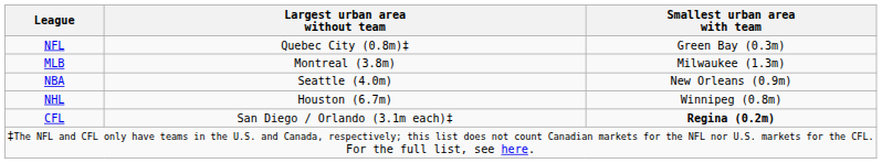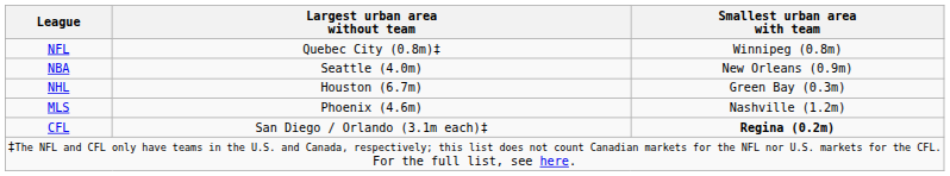 <table class="wikitable" style="margin-left:1em; float:right; text-align:center;">
 <tr>
 <th>League</th>
 <th>Largest urban area<br> without team</th>
 <th>Smallest urban area<br> with team</th>
 </tr>
 <tr>
 <td><a href='#'>NFL</a></td>
 <td>Quebec City (0.8m)‡</td>
-<td>Green Bay (0.3m)</td>
-</tr>
-<tr>
-<td><a href='#'>MLB</a></td>
-<td>Montreal (3.8m)</td>
-<td>Milwaukee (1.3m)</td>
+<td>Winnipeg (0.8m)</td>
 </tr>
 <tr>
 <td><a href='#'>NBA</a></td>
 <td>Seattle (4.0m)</td>
 <td>New Orleans (0.9m)</td>
 </tr>
 <tr>
 <td><a href='#'>NHL</a></td>
 <td>Houston (6.7m)</td>
-<td>Winnipeg (0.8m)</td>
+<td>Green Bay (0.3m)</td>
+</tr>
+<tr>
+<td><a href='#'>MLS</a></td>
+<td>Phoenix (4.6m)</td>
+<td>Nashville (1.2m)</td>
 </tr>
 <tr>
 <td><a href='#'>CFL</a></td>
 <td>San Diego / Orlando (3.1m each)‡</td>
 <td><strong>Regina (0.2m)</strong></td>
 </tr>
 <tr>
 <td colspan="3"><span>‡<small>The NFL and CFL only have teams in the U.S. and Canada, respectively; this list does not count Canadian markets for the NFL nor U.S. markets for the CFL.</small></span><br>For the full list, see <a href='#'>here</a>.</td>
 </tr>
 </table>
